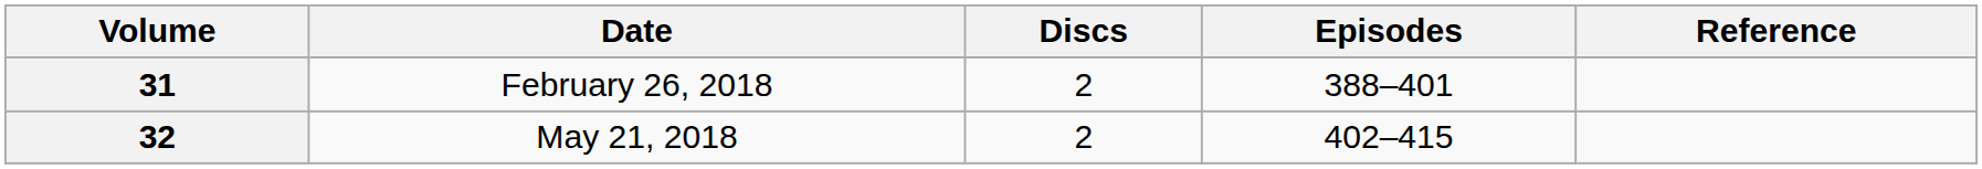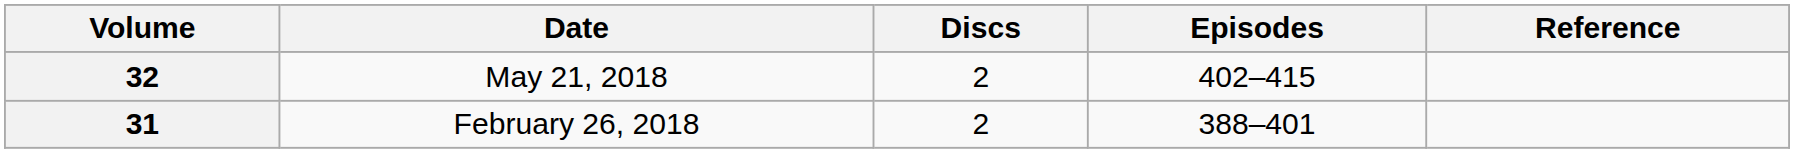 <table class="wikitable" style="text-align: center; width: 60%;">
 <tr>
 <th scope="col" 175px;>Volume</th>
 <th scope="col" 125px;>Date</th>
 <th scope="col">Discs</th>
 <th scope="col">Episodes</th>
 <th scope="col">Reference</th>
 </tr>
 <tr>
+<th scope="row">32</th>
+<td>May 21, 2018</td>
+<td>2</td>
+<td>402–415</td>
+<td></td>
+</tr>
+<tr>
 <th scope="row">31</th>
 <td>February 26, 2018</td>
 <td>2</td>
 <td>388–401</td>
 <td></td>
 </tr>
-<tr>
-<th scope="row">32</th>
-<td>May 21, 2018</td>
-<td>2</td>
-<td>402–415</td>
-<td></td>
-</tr>
 </table>
